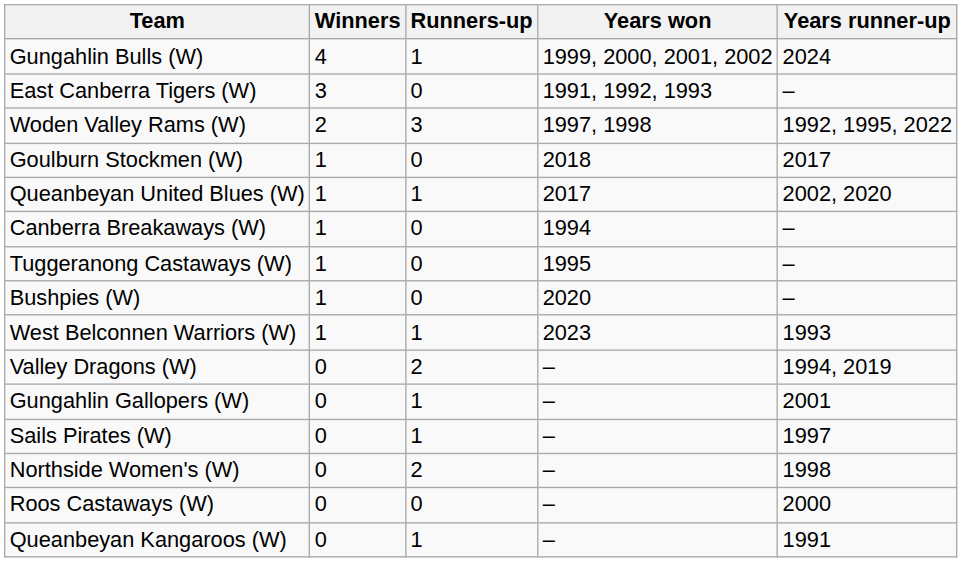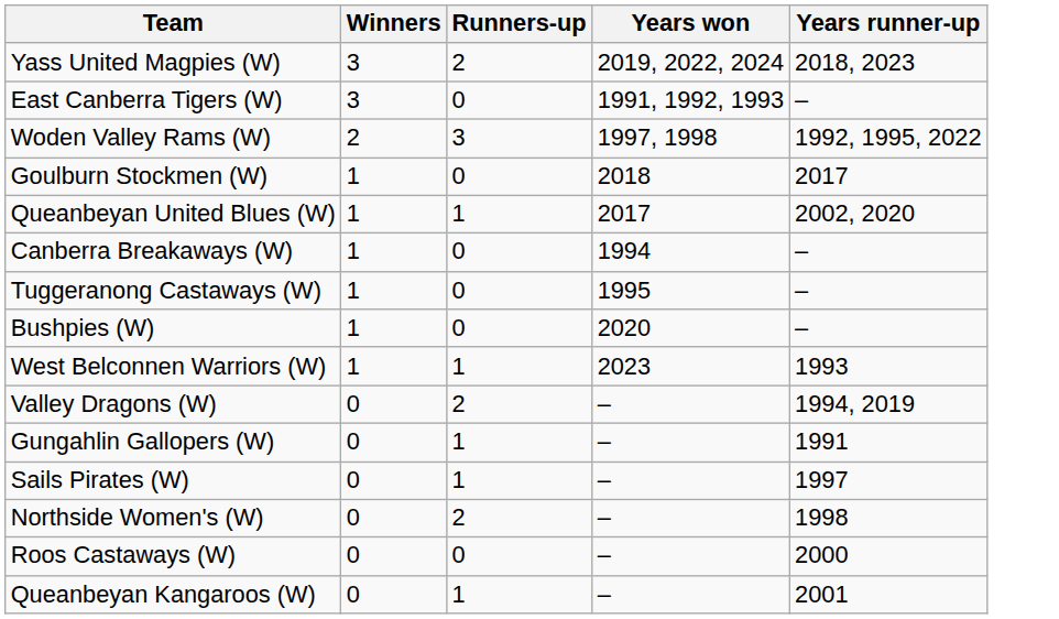 <table class="wikitable sortable">
 <tr>
 <th>Team</th>
 <th>Winners</th>
 <th>Runners-up</th>
 <th>Years won</th>
 <th>Years runner-up</th>
 </tr>
 <tr>
-<td> Gungahlin Bulls (W)</td>
-<td>4</td>
-<td>1</td>
-<td>1999, 2000, 2001, 2002</td>
-<td>2024</td>
+<td> Yass United Magpies (W)</td>
+<td>3</td>
+<td>2</td>
+<td>2019, 2022, 2024</td>
+<td>2018, 2023</td>
 </tr>
 <tr>
 <td>  East Canberra Tigers (W)</td>
 <td>3</td>
 <td>0</td>
 <td>1991, 1992, 1993</td>
 <td>–</td>
 </tr>
 <tr>
 <td> Woden Valley Rams (W)</td>
 <td>2</td>
 <td>3</td>
 <td>1997, 1998</td>
 <td>1992, 1995, 2022</td>
 </tr>
 <tr>
 <td> Goulburn Stockmen (W)</td>
 <td>1</td>
 <td>0</td>
 <td>2018</td>
 <td>2017</td>
 </tr>
 <tr>
 <td> Queanbeyan United Blues (W)</td>
 <td>1</td>
 <td>1</td>
 <td>2017</td>
 <td>2002, 2020</td>
 </tr>
 <tr>
 <td> Canberra Breakaways (W)</td>
 <td>1</td>
 <td>0</td>
 <td>1994</td>
 <td>–</td>
 </tr>
 <tr>
 <td> Tuggeranong Castaways (W)</td>
 <td>1</td>
 <td>0</td>
 <td>1995</td>
 <td>–</td>
 </tr>
 <tr>
 <td> Bushpies (W)</td>
 <td>1</td>
 <td>0</td>
 <td>2020</td>
 <td>–</td>
 </tr>
 <tr>
 <td> West Belconnen Warriors (W)</td>
 <td>1</td>
 <td>1</td>
 <td>2023</td>
 <td>1993</td>
 </tr>
 <tr>
 <td> Valley Dragons (W)</td>
 <td>0</td>
 <td>2</td>
 <td>–</td>
 <td>1994, 2019</td>
 </tr>
 <tr>
 <td> Gungahlin Gallopers (W)</td>
 <td>0</td>
 <td>1</td>
 <td>–</td>
-<td>2001</td>
+<td>1991</td>
 </tr>
 <tr>
 <td> Sails Pirates (W)</td>
 <td>0</td>
 <td>1</td>
 <td>–</td>
 <td>1997</td>
 </tr>
 <tr>
 <td>Northside Women's (W)</td>
 <td>0</td>
 <td>2</td>
 <td>–</td>
 <td>1998</td>
 </tr>
 <tr>
 <td> Roos Castaways (W)</td>
 <td>0</td>
 <td>0</td>
 <td>–</td>
 <td>2000</td>
 </tr>
 <tr>
 <td> Queanbeyan Kangaroos (W)</td>
 <td>0</td>
 <td>1</td>
 <td>–</td>
-<td>1991</td>
+<td>2001</td>
 </tr>
 </table>
